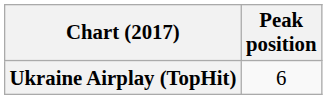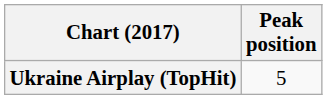 <table class="wikitable sortable plainrowheaders" style="text-align:center">
 <tr>
 <th scope="col">Chart (2017)</th>
 <th scope="col">Peak<br>position</th>
 </tr>
 <tr>
 <th scope="row">Ukraine Airplay (TopHit)</th>
-<td>6</td>
+<td>5</td>
 </tr>
 </table>
